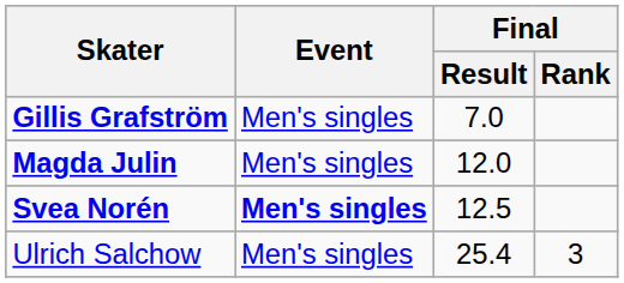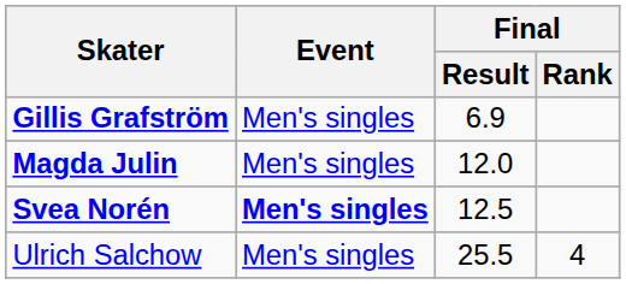 <table class=wikitable style="font-size:90%">
 <tr>
 <th rowspan=2>Skater</th>
 <th rowspan=2>Event</th>
 <th colspan=2>Final</th>
 </tr>
 <tr>
 <th>Result</th>
 <th>Rank</th>
 </tr>
 <tr>
 <td><strong><a href='#'>Gillis Grafström</a></strong></td>
 <td><a href='#'>Men's singles</a></td>
-<td align=center>7.0</td>
+<td align=center>6.9</td>
 <td align=center></td>
 </tr>
 <tr>
 <td><strong><a href='#'>Magda Julin</a></strong></td>
 <td><a href='#'>Men's singles</a></td>
 <td align=center>12.0</td>
 <td align=center></td>
 </tr>
 <tr>
 <td><strong><a href='#'>Svea Norén</a></strong></td>
 <td><strong><a href='#'>Men's singles</a></strong></td>
 <td align=center>12.5</td>
 <td align=center></td>
 </tr>
 <tr>
 <td><a href='#'>Ulrich Salchow</a></td>
 <td><a href='#'>Men's singles</a></td>
-<td align=center>25.4</td>
-<td align=center>3</td>
+<td align=center>25.5</td>
+<td align=center>4</td>
 </tr>
 </table>
